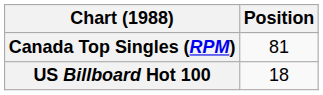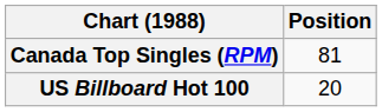 <table class="wikitable plainrowheaders" style="text-align:center">
 <tr>
 <th>Chart (1988)</th>
 <th>Position</th>
 </tr>
 <tr>
 <th scope="row">Canada Top Singles (<em><a href='#'>RPM</a></em>)</th>
 <td>81</td>
 </tr>
 <tr>
 <th scope="row">US <em>Billboard</em> Hot 100</th>
-<td>18</td>
+<td>20</td>
 </tr>
 </table>
